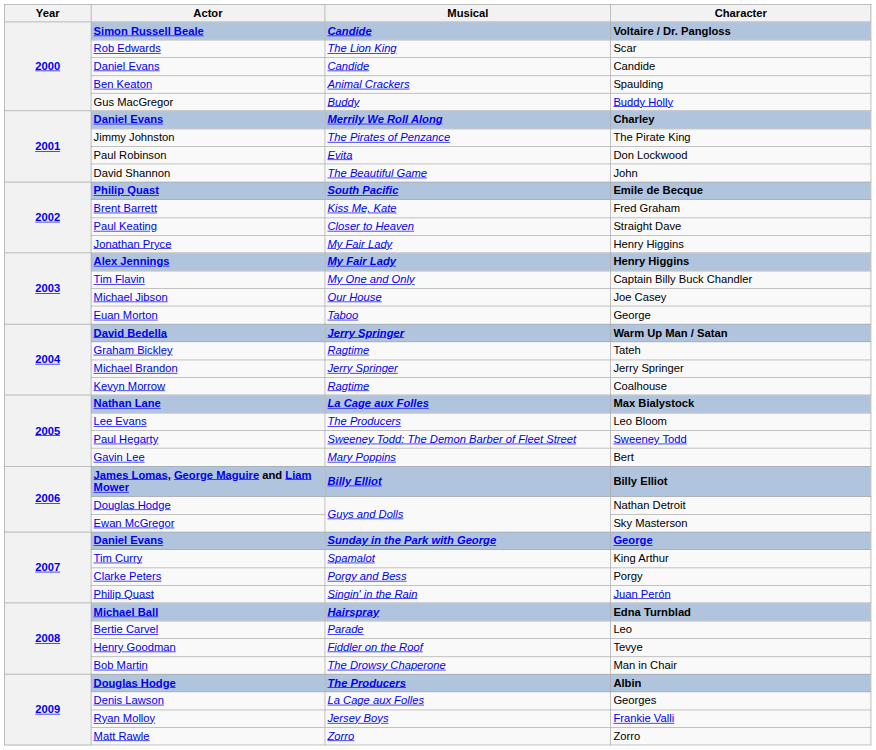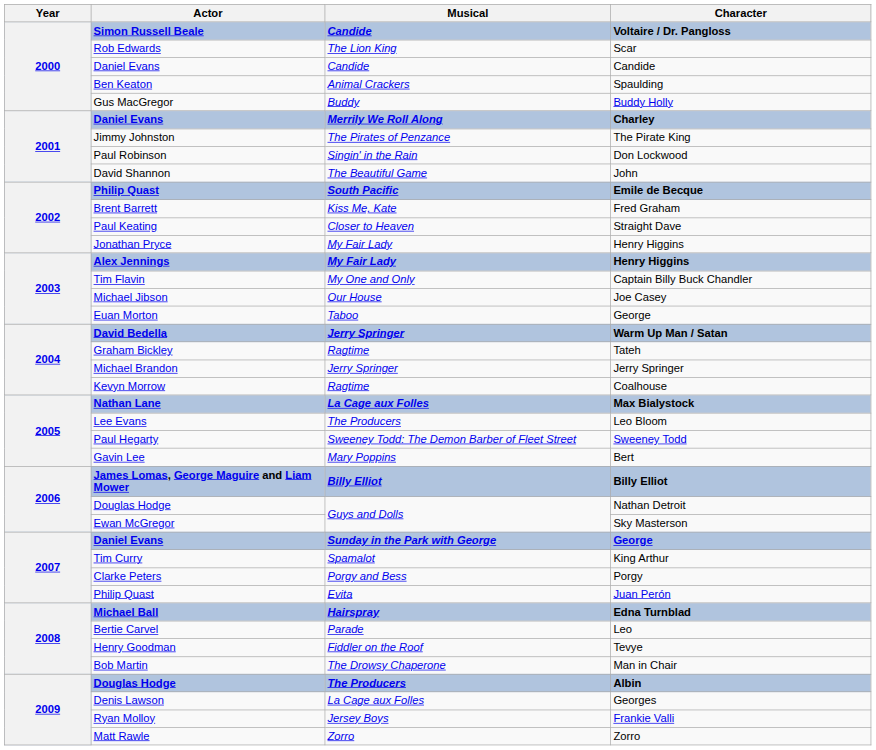 <table class="wikitable" style="width:98%;">
 <tr style="background:#bebebe;">
 <th style="width:10%;">Year</th>
 <th style="width:27%;">Actor</th>
 <th style="width:33%;">Musical</th>
 <th style="width:30%;">Character</th>
 </tr>
 <tr style="background:#B0C4DE">
 <th rowspan="5" align="center"><a href='#'>2000</a></th>
 <td><strong><a href='#'>Simon Russell Beale</a></strong></td>
 <td><strong><em><a href='#'>Candide</a></em></strong></td>
 <td><strong>Voltaire / Dr. Pangloss</strong></td>
 </tr>
 <tr>
 <td><a href='#'>Rob Edwards</a></td>
 <td><em><a href='#'>The Lion King</a></em></td>
 <td>Scar</td>
 </tr>
 <tr>
 <td><a href='#'>Daniel Evans</a></td>
 <td><em><a href='#'>Candide</a></em></td>
 <td>Candide</td>
 </tr>
 <tr>
 <td><a href='#'>Ben Keaton</a></td>
 <td><em><a href='#'>Animal Crackers</a></em></td>
 <td>Spaulding</td>
 </tr>
 <tr>
 <td>Gus MacGregor</td>
 <td><em><a href='#'>Buddy</a></em></td>
 <td><a href='#'>Buddy Holly</a></td>
 </tr>
 <tr style="background:#B0C4DE">
 <th rowspan="4" align="center"><a href='#'>2001</a></th>
 <td><strong><a href='#'>Daniel Evans</a></strong></td>
 <td><strong><em><a href='#'>Merrily We Roll Along</a></em></strong></td>
 <td><strong>Charley </strong></td>
 </tr>
 <tr>
 <td>Jimmy Johnston</td>
 <td><em><a href='#'>The Pirates of Penzance</a></em></td>
 <td>The Pirate King</td>
 </tr>
 <tr>
 <td>Paul Robinson</td>
-<td><em><a href='#'>Evita</a></em></td>
+<td><em><a href='#'>Singin' in the Rain</a></em></td>
 <td>Don Lockwood</td>
 </tr>
 <tr>
 <td>David Shannon</td>
 <td><em><a href='#'>The Beautiful Game</a></em></td>
 <td>John</td>
 </tr>
 <tr style="background:#B0C4DE">
 <th rowspan="4" align="center"><a href='#'>2002</a></th>
 <td><strong><a href='#'>Philip Quast</a></strong></td>
 <td><strong><em><a href='#'>South Pacific</a></em></strong></td>
 <td><strong>Emile de Becque</strong></td>
 </tr>
 <tr>
 <td><a href='#'>Brent Barrett</a></td>
 <td><em><a href='#'>Kiss Me, Kate</a></em></td>
 <td>Fred Graham</td>
 </tr>
 <tr>
 <td><a href='#'>Paul Keating</a></td>
 <td><em><a href='#'>Closer to Heaven</a></em></td>
 <td>Straight Dave</td>
 </tr>
 <tr>
 <td><a href='#'>Jonathan Pryce</a></td>
 <td><em><a href='#'>My Fair Lady</a></em></td>
 <td>Henry Higgins</td>
 </tr>
 <tr style="background:#B0C4DE">
 <th rowspan="4" align="center"><a href='#'>2003</a></th>
 <td><strong><a href='#'>Alex Jennings</a></strong></td>
 <td><strong><em><a href='#'>My Fair Lady</a></em></strong></td>
 <td><strong>Henry Higgins</strong></td>
 </tr>
 <tr>
 <td><a href='#'>Tim Flavin</a></td>
 <td><em><a href='#'>My One and Only</a></em></td>
 <td>Captain Billy Buck Chandler</td>
 </tr>
 <tr>
 <td><a href='#'>Michael Jibson</a></td>
 <td><em><a href='#'>Our House</a></em></td>
 <td>Joe Casey</td>
 </tr>
 <tr>
 <td><a href='#'>Euan Morton</a></td>
 <td><em><a href='#'>Taboo</a></em></td>
 <td>George</td>
 </tr>
 <tr style="background:#B0C4DE">
 <th rowspan="4" align="center"><a href='#'>2004</a></th>
 <td><strong><a href='#'>David Bedella</a></strong></td>
 <td><strong><em><a href='#'>Jerry Springer</a></em></strong></td>
 <td><strong>Warm Up Man / Satan</strong></td>
 </tr>
 <tr>
 <td><a href='#'>Graham Bickley</a></td>
 <td><em><a href='#'>Ragtime</a></em></td>
 <td>Tateh</td>
 </tr>
 <tr>
 <td><a href='#'>Michael Brandon</a></td>
 <td><em><a href='#'>Jerry Springer</a></em></td>
 <td>Jerry Springer</td>
 </tr>
 <tr>
 <td><a href='#'>Kevyn Morrow</a></td>
 <td><em><a href='#'>Ragtime</a></em></td>
 <td>Coalhouse</td>
 </tr>
 <tr style="background:#B0C4DE">
 <th rowspan="4" align="center"><a href='#'>2005</a></th>
 <td><strong><a href='#'>Nathan Lane</a></strong></td>
 <td><strong><em><a href='#'>La Cage aux Folles</a></em></strong></td>
 <td><strong>Max Bialystock</strong></td>
 </tr>
 <tr>
 <td><a href='#'>Lee Evans</a></td>
 <td><em><a href='#'>The Producers</a></em></td>
 <td>Leo Bloom</td>
 </tr>
 <tr>
 <td><a href='#'>Paul Hegarty</a></td>
 <td><em><a href='#'>Sweeney Todd: The Demon Barber of Fleet Street</a></em></td>
 <td><a href='#'>Sweeney Todd</a></td>
 </tr>
 <tr>
 <td><a href='#'>Gavin Lee</a></td>
 <td><em><a href='#'>Mary Poppins</a></em></td>
 <td>Bert</td>
 </tr>
 <tr style="background:#B0C4DE">
 <th rowspan="3" align="center"><a href='#'>2006</a></th>
 <td><strong><a href='#'>James Lomas</a>, <a href='#'>George Maguire</a> and <a href='#'>Liam Mower</a></strong></td>
 <td><strong><em><a href='#'>Billy Elliot</a></em></strong></td>
 <td><strong>Billy Elliot</strong></td>
 </tr>
 <tr>
 <td><a href='#'>Douglas Hodge</a></td>
 <td rowspan="2"><em><a href='#'>Guys and Dolls</a></em></td>
 <td>Nathan Detroit</td>
 </tr>
 <tr>
 <td><a href='#'>Ewan McGregor</a></td>
 <td>Sky Masterson</td>
 </tr>
 <tr style="background:#B0C4DE">
 <th rowspan="4" align="center"><a href='#'>2007</a></th>
 <td><strong><a href='#'>Daniel Evans</a></strong></td>
 <td><strong><em><a href='#'>Sunday in the Park with George</a></em></strong></td>
 <td><strong><a href='#'>George</a></strong></td>
 </tr>
 <tr>
 <td><a href='#'>Tim Curry</a></td>
 <td><em><a href='#'>Spamalot</a></em></td>
 <td>King Arthur</td>
 </tr>
 <tr>
 <td><a href='#'>Clarke Peters</a></td>
 <td><em><a href='#'>Porgy and Bess</a></em></td>
 <td>Porgy</td>
 </tr>
 <tr>
 <td><a href='#'>Philip Quast</a></td>
-<td><em><a href='#'>Singin' in the Rain</a></em></td>
+<td><em><a href='#'>Evita</a></em></td>
 <td><a href='#'>Juan Perón</a></td>
 </tr>
 <tr style="background:#B0C4DE">
 <th rowspan="4" align="center"><a href='#'>2008</a></th>
 <td><strong><a href='#'>Michael Ball</a></strong></td>
 <td><strong><em><a href='#'>Hairspray</a></em></strong></td>
 <td><strong>Edna Turnblad</strong></td>
 </tr>
 <tr>
 <td><a href='#'>Bertie Carvel</a></td>
 <td><em><a href='#'>Parade</a></em></td>
 <td>Leo</td>
 </tr>
 <tr>
 <td><a href='#'>Henry Goodman</a></td>
 <td><em><a href='#'>Fiddler on the Roof</a></em></td>
 <td>Tevye</td>
 </tr>
 <tr>
 <td><a href='#'>Bob Martin</a></td>
 <td><em><a href='#'>The Drowsy Chaperone</a></em></td>
 <td>Man in Chair</td>
 </tr>
 <tr style="background:#B0C4DE">
 <th rowspan="4" align="center"><a href='#'>2009</a></th>
 <td><strong><a href='#'>Douglas Hodge</a></strong></td>
 <td><strong><em><a href='#'>The Producers</a></em></strong></td>
 <td><strong>Albin</strong></td>
 </tr>
 <tr>
 <td><a href='#'>Denis Lawson</a></td>
 <td><em><a href='#'>La Cage aux Folles</a></em></td>
 <td>Georges</td>
 </tr>
 <tr>
 <td><a href='#'>Ryan Molloy</a></td>
 <td><em><a href='#'>Jersey Boys</a></em></td>
 <td><a href='#'>Frankie Valli</a></td>
 </tr>
 <tr>
 <td><a href='#'>Matt Rawle</a></td>
 <td><em><a href='#'>Zorro</a></em></td>
 <td>Zorro</td>
 </tr>
 </table>
